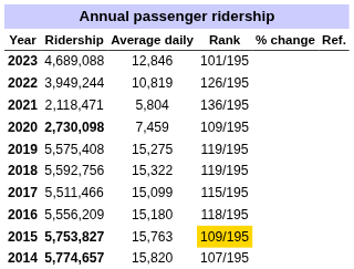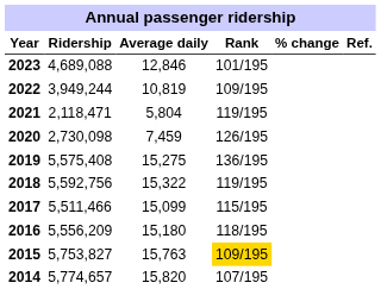 <table class="toccolours" cellpadding="4" cellspacing="0" style="text-align:right;">
 <tr>
 <th colspan="6"  style="background-color:#ccf; background-color:#ccf; font-size:110%; text-align:center;">Annual passenger ridership</th>
 </tr>
 <tr style="font-size:95%; text-align:center">
 <th style="border-bottom:1px solid black">Year</th>
 <th style="border-bottom:1px solid black">Ridership</th>
 <th style="border-bottom:1px solid black">Average daily</th>
 <th style="border-bottom:1px solid black">Rank</th>
 <th style="border-bottom:1px solid black">% change</th>
 <th style="border-bottom:1px solid black">Ref.</th>
 </tr>
 <tr style="text-align:center;">
 <td><strong>2023</strong></td>
 <td>4,689,088</td>
 <td>12,846</td>
 <td>101/195</td>
 <td></td>
 <td></td>
 </tr>
 <tr style="text-align:center;">
 <td><strong>2022</strong></td>
 <td>3,949,244</td>
 <td>10,819</td>
-<td>126/195</td>
+<td>109/195</td>
 <td></td>
 <td></td>
 </tr>
 <tr style="text-align:center;">
 <td><strong>2021</strong></td>
 <td>2,118,471</td>
 <td>5,804</td>
-<td>136/195</td>
+<td>119/195</td>
 <td></td>
 <td></td>
 </tr>
 <tr style="text-align:center;">
 <td><strong>2020</strong></td>
-<td><strong>2,730,098</strong></td>
+<td>2,730,098</td>
 <td>7,459</td>
-<td>109/195</td>
+<td>126/195</td>
 <td></td>
 <td></td>
 </tr>
 <tr style="text-align:center;">
 <td><strong>2019</strong></td>
 <td>5,575,408</td>
 <td>15,275</td>
-<td>119/195</td>
+<td>136/195</td>
 <td></td>
 <td></td>
 </tr>
 <tr style="text-align:center;">
 <td><strong>2018</strong></td>
 <td>5,592,756</td>
 <td>15,322</td>
 <td>119/195</td>
 <td></td>
 <td></td>
 </tr>
 <tr style="text-align:center;">
 <td><strong>2017</strong></td>
 <td>5,511,466</td>
 <td>15,099</td>
 <td>115/195</td>
 <td></td>
 <td></td>
 </tr>
 <tr style="text-align:center;">
 <td><strong>2016</strong></td>
 <td>5,556,209</td>
 <td>15,180</td>
 <td>118/195</td>
 <td></td>
 <td></td>
 </tr>
 <tr style="text-align:center;">
 <td><strong>2015</strong></td>
-<td><strong>5,753,827</strong></td>
+<td>5,753,827</td>
 <td>15,763</td>
 <td style="background: gold;">109/195</td>
 <td></td>
 <td></td>
 </tr>
 <tr style="text-align:center;">
 <td><strong>2014</strong></td>
-<td><strong>5,774,657</strong></td>
+<td>5,774,657</td>
 <td>15,820</td>
 <td>107/195</td>
 <td></td>
 <td></td>
 </tr>
 </table>
